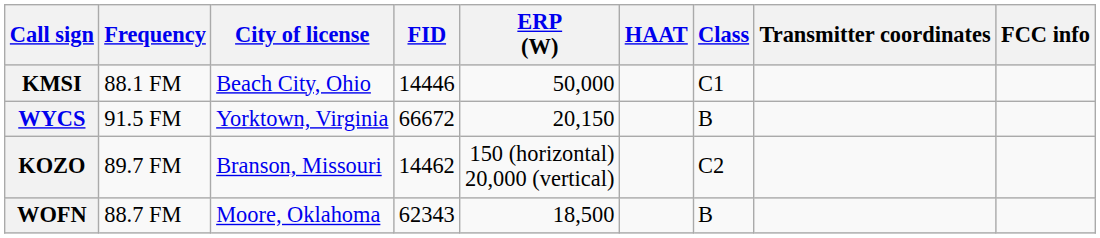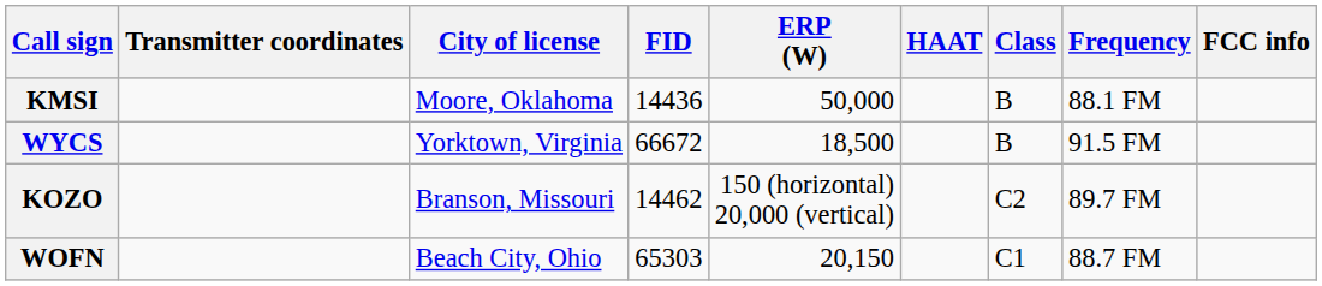 <table class="wikitable sortable">
 <tr>
 <th scope="col"><a href='#'>Call sign</a></th>
-<th scope="col" data-sort-type="number"><a href='#'>Frequency</a></th>
+<th scope="col" class="unsortable">Transmitter coordinates</th>
 <th scope="col"><a href='#'>City of license</a></th>
 <th scope="col" data-sort-type="number"><a href='#'>FID</a></th>
 <th scope="col" data-sort-type="number"><a href='#'>ERP</a><br>(W)</th>
 <th scope="col" data-sort-type="number"><a href='#'>HAAT</a></th>
 <th scope="col"><a href='#'>Class</a></th>
-<th scope="col" class="unsortable">Transmitter coordinates</th>
+<th scope="col" data-sort-type="number"><a href='#'>Frequency</a></th>
 <th scope="col" class="unsortable">FCC info</th>
 </tr>
 <tr>
 <th scope="row">KMSI</th>
-<td>88.1 FM</td>
-<td><a href='#'>Beach City, Ohio</a></td>
-<td style="text-align: right;">14446</td>
+<td></td>
+<td><a href='#'>Moore, Oklahoma</a></td>
+<td style="text-align: right;">14436</td>
 <td style="text-align: right;">50,000</td>
 <td></td>
-<td>C1</td>
-<td></td>
+<td>B</td>
+<td>88.1 FM</td>
 <td></td>
 </tr>
 <tr>
 <th scope="row"><a href='#'>WYCS</a></th>
-<td>91.5 FM</td>
+<td></td>
 <td><a href='#'>Yorktown, Virginia</a></td>
 <td style="text-align: right;">66672</td>
-<td style="text-align: right;">20,150</td>
+<td style="text-align: right;">18,500</td>
 <td></td>
 <td>B</td>
-<td></td>
+<td>91.5 FM</td>
 <td></td>
 </tr>
 <tr>
 <th scope="row">KOZO</th>
-<td>89.7 FM</td>
+<td></td>
 <td><a href='#'>Branson, Missouri</a></td>
 <td style="text-align: right;">14462</td>
 <td style="text-align: right;">150 (horizontal) <br> 20,000 (vertical)</td>
 <td></td>
 <td>C2</td>
-<td></td>
+<td>89.7 FM</td>
 <td></td>
 </tr>
 <tr>
 <th scope="row">WOFN</th>
+<td></td>
+<td><a href='#'>Beach City, Ohio</a></td>
+<td style="text-align: right;">65303</td>
+<td style="text-align: right;">20,150</td>
+<td></td>
+<td>C1</td>
 <td>88.7 FM</td>
-<td><a href='#'>Moore, Oklahoma</a></td>
-<td style="text-align: right;">62343</td>
-<td style="text-align: right;">18,500</td>
-<td></td>
-<td>B</td>
-<td></td>
 <td></td>
 </tr>
 </table>
